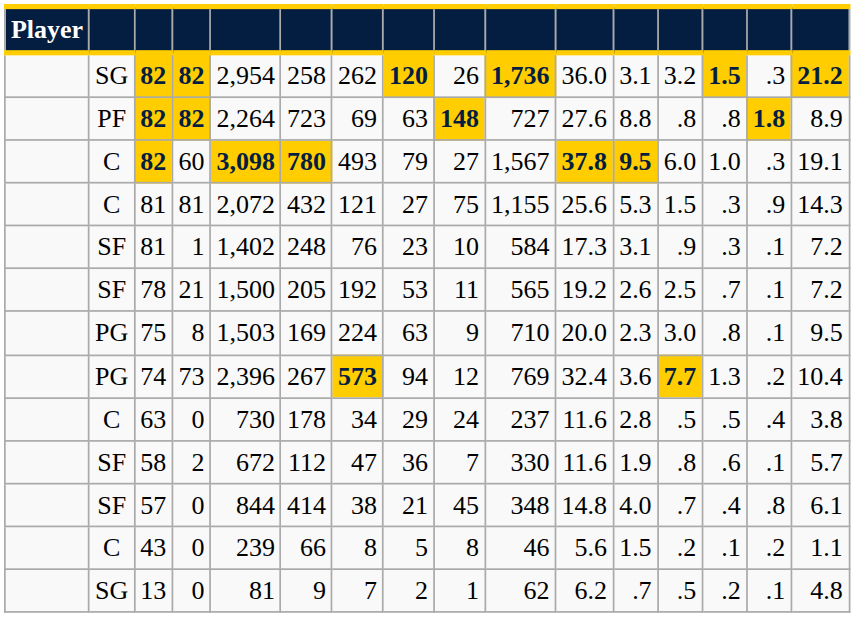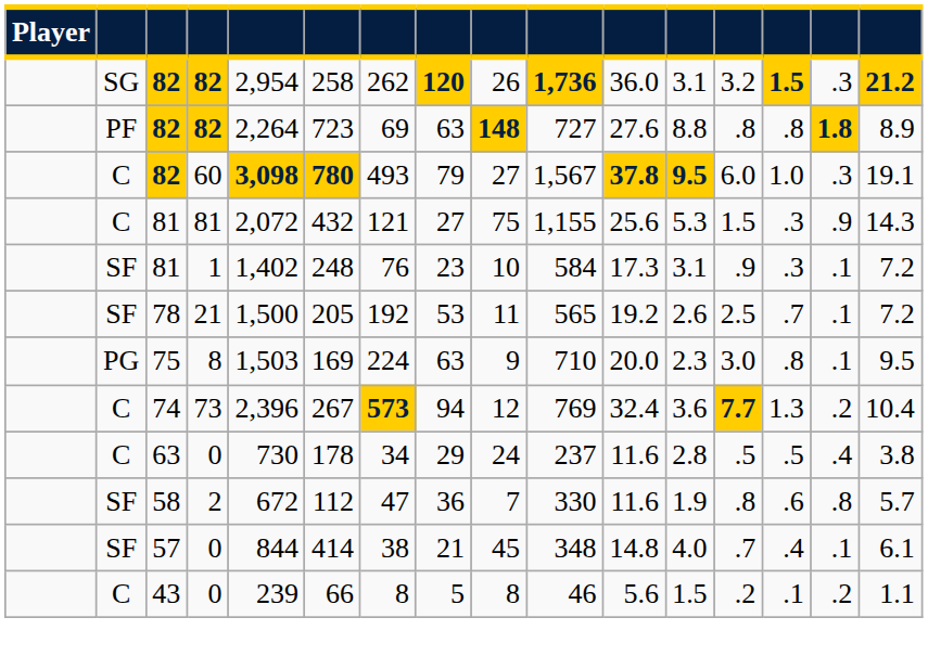 <table class="wikitable sortable" style="font-size: 95%; text-align:right;">
 <tr>
 <th style="background:#041E42; color:#FFFFFF; border-top:#FFCD00 3px solid; border-bottom:#FFCD00 3px solid;">Player</th>
 <th style="background:#041E42; color:#FFFFFF; border-top:#FFCD00 3px solid; border-bottom:#FFCD00 3px solid;"></th>
 <th style="background:#041E42; color:#FFFFFF; border-top:#FFCD00 3px solid; border-bottom:#FFCD00 3px solid;"></th>
 <th style="background:#041E42; color:#FFFFFF; border-top:#FFCD00 3px solid; border-bottom:#FFCD00 3px solid;"></th>
 <th style="background:#041E42; color:#FFFFFF; border-top:#FFCD00 3px solid; border-bottom:#FFCD00 3px solid;"></th>
 <th style="background:#041E42; color:#FFFFFF; border-top:#FFCD00 3px solid; border-bottom:#FFCD00 3px solid;"></th>
 <th style="background:#041E42; color:#FFFFFF; border-top:#FFCD00 3px solid; border-bottom:#FFCD00 3px solid;"></th>
 <th style="background:#041E42; color:#FFFFFF; border-top:#FFCD00 3px solid; border-bottom:#FFCD00 3px solid;"></th>
 <th style="background:#041E42; color:#FFFFFF; border-top:#FFCD00 3px solid; border-bottom:#FFCD00 3px solid;"></th>
 <th style="background:#041E42; color:#FFFFFF; border-top:#FFCD00 3px solid; border-bottom:#FFCD00 3px solid;"></th>
 <th style="background:#041E42; color:#FFFFFF; border-top:#FFCD00 3px solid; border-bottom:#FFCD00 3px solid;"></th>
 <th style="background:#041E42; color:#FFFFFF; border-top:#FFCD00 3px solid; border-bottom:#FFCD00 3px solid;"></th>
 <th style="background:#041E42; color:#FFFFFF; border-top:#FFCD00 3px solid; border-bottom:#FFCD00 3px solid;"></th>
 <th style="background:#041E42; color:#FFFFFF; border-top:#FFCD00 3px solid; border-bottom:#FFCD00 3px solid;"></th>
 <th style="background:#041E42; color:#FFFFFF; border-top:#FFCD00 3px solid; border-bottom:#FFCD00 3px solid;"></th>
 <th style="background:#041E42; color:#FFFFFF; border-top:#FFCD00 3px solid; border-bottom:#FFCD00 3px solid;"></th>
 </tr>
 <tr>
 <td style="text-align:left;"></td>
 <td style="text-align:center;">SG</td>
 <td style="background:#FFCD00; color:#041E42;"><strong>82</strong></td>
 <td style="background:#FFCD00; color:#041E42;"><strong>82</strong></td>
 <td>2,954</td>
 <td>258</td>
 <td>262</td>
 <td style="background:#FFCD00; color:#041E42;"><strong>120</strong></td>
 <td>26</td>
 <td style="background:#FFCD00; color:#041E42;"><strong>1,736</strong></td>
 <td>36.0</td>
 <td>3.1</td>
 <td>3.2</td>
 <td style="background:#FFCD00; color:#041E42;"><strong>1.5</strong></td>
 <td>.3</td>
 <td style="background:#FFCD00; color:#041E42;"><strong>21.2</strong></td>
 </tr>
 <tr>
 <td style="text-align:left;"></td>
 <td style="text-align:center;">PF</td>
 <td style="background:#FFCD00; color:#041E42;"><strong>82</strong></td>
 <td style="background:#FFCD00; color:#041E42;"><strong>82</strong></td>
 <td>2,264</td>
 <td>723</td>
 <td>69</td>
 <td>63</td>
 <td style="background:#FFCD00; color:#041E42;"><strong>148</strong></td>
 <td>727</td>
 <td>27.6</td>
 <td>8.8</td>
 <td>.8</td>
 <td>.8</td>
 <td style="background:#FFCD00; color:#041E42;"><strong>1.8</strong></td>
 <td>8.9</td>
 </tr>
 <tr>
 <td style="text-align:left;"></td>
 <td style="text-align:center;">C</td>
 <td style="background:#FFCD00; color:#041E42;"><strong>82</strong></td>
 <td>60</td>
 <td style="background:#FFCD00; color:#041E42;"><strong>3,098</strong></td>
 <td style="background:#FFCD00; color:#041E42;"><strong>780</strong></td>
 <td>493</td>
 <td>79</td>
 <td>27</td>
 <td>1,567</td>
 <td style="background:#FFCD00; color:#041E42;"><strong>37.8</strong></td>
 <td style="background:#FFCD00; color:#041E42;"><strong>9.5</strong></td>
 <td>6.0</td>
 <td>1.0</td>
 <td>.3</td>
 <td>19.1</td>
 </tr>
 <tr>
 <td style="text-align:left;"></td>
 <td style="text-align:center;">C</td>
 <td>81</td>
 <td>81</td>
 <td>2,072</td>
 <td>432</td>
 <td>121</td>
 <td>27</td>
 <td>75</td>
 <td>1,155</td>
 <td>25.6</td>
 <td>5.3</td>
 <td>1.5</td>
 <td>.3</td>
 <td>.9</td>
 <td>14.3</td>
 </tr>
 <tr>
 <td style="text-align:left;"></td>
 <td style="text-align:center;">SF</td>
 <td>81</td>
 <td>1</td>
 <td>1,402</td>
 <td>248</td>
 <td>76</td>
 <td>23</td>
 <td>10</td>
 <td>584</td>
 <td>17.3</td>
 <td>3.1</td>
 <td>.9</td>
 <td>.3</td>
 <td>.1</td>
 <td>7.2</td>
 </tr>
 <tr>
 <td style="text-align:left;"></td>
 <td style="text-align:center;">SF</td>
 <td>78</td>
 <td>21</td>
 <td>1,500</td>
 <td>205</td>
 <td>192</td>
 <td>53</td>
 <td>11</td>
 <td>565</td>
 <td>19.2</td>
 <td>2.6</td>
 <td>2.5</td>
 <td>.7</td>
 <td>.1</td>
 <td>7.2</td>
 </tr>
 <tr>
 <td style="text-align:left;"></td>
 <td style="text-align:center;">PG</td>
 <td>75</td>
 <td>8</td>
 <td>1,503</td>
 <td>169</td>
 <td>224</td>
 <td>63</td>
 <td>9</td>
 <td>710</td>
 <td>20.0</td>
 <td>2.3</td>
 <td>3.0</td>
 <td>.8</td>
 <td>.1</td>
 <td>9.5</td>
 </tr>
 <tr>
 <td style="text-align:left;"></td>
-<td style="text-align:center;">PG</td>
+<td style="text-align:center;">C</td>
 <td>74</td>
 <td>73</td>
 <td>2,396</td>
 <td>267</td>
 <td style="background:#FFCD00; color:#041E42;"><strong>573</strong></td>
 <td>94</td>
 <td>12</td>
 <td>769</td>
 <td>32.4</td>
 <td>3.6</td>
 <td style="background:#FFCD00; color:#041E42;"><strong>7.7</strong></td>
 <td>1.3</td>
 <td>.2</td>
 <td>10.4</td>
 </tr>
 <tr>
 <td style="text-align:left;"></td>
 <td style="text-align:center;">C</td>
 <td>63</td>
 <td>0</td>
 <td>730</td>
 <td>178</td>
 <td>34</td>
 <td>29</td>
 <td>24</td>
 <td>237</td>
 <td>11.6</td>
 <td>2.8</td>
 <td>.5</td>
 <td>.5</td>
 <td>.4</td>
 <td>3.8</td>
 </tr>
 <tr>
 <td style="text-align:left;"></td>
 <td style="text-align:center;">SF</td>
 <td>58</td>
 <td>2</td>
 <td>672</td>
 <td>112</td>
 <td>47</td>
 <td>36</td>
 <td>7</td>
 <td>330</td>
 <td>11.6</td>
 <td>1.9</td>
 <td>.8</td>
 <td>.6</td>
-<td>.1</td>
+<td>.8</td>
 <td>5.7</td>
 </tr>
 <tr>
 <td style="text-align:left;"></td>
 <td style="text-align:center;">SF</td>
 <td>57</td>
 <td>0</td>
 <td>844</td>
 <td>414</td>
 <td>38</td>
 <td>21</td>
 <td>45</td>
 <td>348</td>
 <td>14.8</td>
 <td>4.0</td>
 <td>.7</td>
 <td>.4</td>
-<td>.8</td>
+<td>.1</td>
 <td>6.1</td>
 </tr>
 <tr>
 <td style="text-align:left;"></td>
 <td style="text-align:center;">C</td>
 <td>43</td>
 <td>0</td>
 <td>239</td>
 <td>66</td>
 <td>8</td>
 <td>5</td>
 <td>8</td>
 <td>46</td>
 <td>5.6</td>
 <td>1.5</td>
 <td>.2</td>
 <td>.1</td>
 <td>.2</td>
 <td>1.1</td>
 </tr>
-<tr>
-<td style="text-align:left;"></td>
-<td style="text-align:center;">SG</td>
-<td>13</td>
-<td>0</td>
-<td>81</td>
-<td>9</td>
-<td>7</td>
-<td>2</td>
-<td>1</td>
-<td>62</td>
-<td>6.2</td>
-<td>.7</td>
-<td>.5</td>
-<td>.2</td>
-<td>.1</td>
-<td>4.8</td>
-</tr>
 </table>
